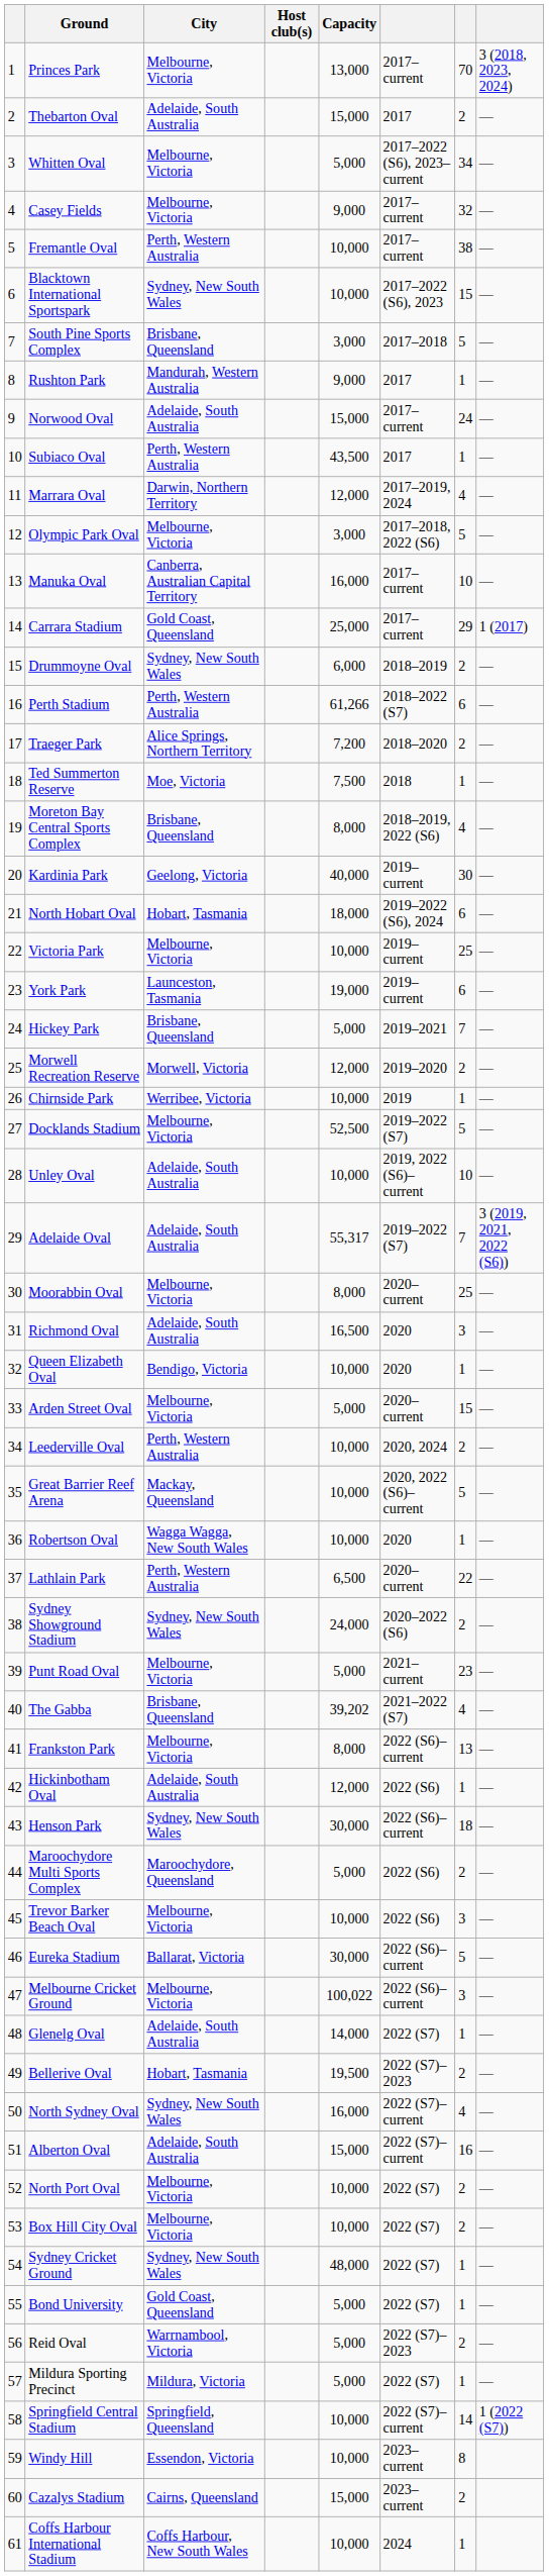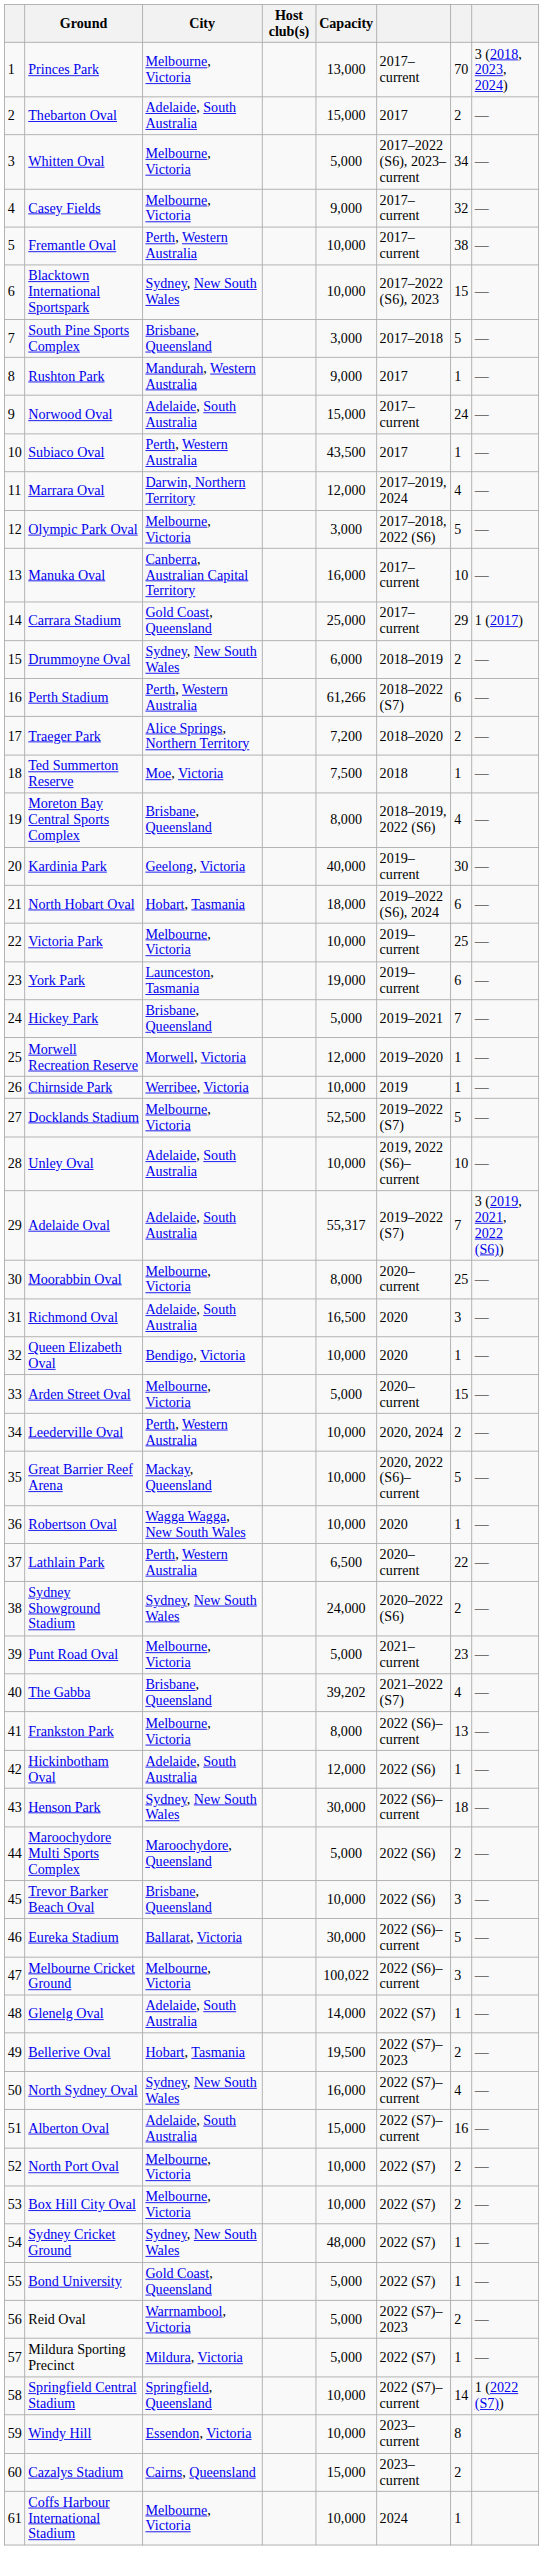 <table class="wikitable sortable" style="text-align:left;">
 <tr>
 <th></th>
 <th>Ground</th>
 <th>City</th>
 <th>Host club(s)</th>
 <th data-sort-type="number">Capacity</th>
 <th></th>
 <th></th>
 <th></th>
 </tr>
 <tr>
 <td>1</td>
 <td><a href='#'>Princes Park</a></td>
 <td><a href='#'>Melbourne</a>, <a href='#'>Victoria</a></td>
 <td><br><br></td>
 <td style="text-align:center;">13,000</td>
 <td>2017–current</td>
 <td>70</td>
 <td>3 (<a href='#'>2018</a>, <a href='#'>2023</a>, <a href='#'>2024</a>)</td>
 </tr>
 <tr>
 <td>2</td>
 <td><a href='#'>Thebarton Oval</a></td>
 <td><a href='#'>Adelaide</a>, <a href='#'>South Australia</a></td>
 <td></td>
 <td style="text-align:center;">15,000</td>
 <td>2017</td>
 <td>2</td>
 <td>—</td>
 </tr>
 <tr>
 <td>3</td>
 <td><a href='#'>Whitten Oval</a></td>
 <td><a href='#'>Melbourne</a>, <a href='#'>Victoria</a></td>
 <td></td>
 <td style="text-align:center;">5,000</td>
 <td>2017–2022 (S6), 2023–current</td>
 <td>34</td>
 <td>—</td>
 </tr>
 <tr>
 <td>4</td>
 <td><a href='#'>Casey Fields</a></td>
 <td><a href='#'>Melbourne</a>, <a href='#'>Victoria</a></td>
 <td></td>
 <td style="text-align:center;">9,000</td>
 <td>2017–current</td>
 <td>32</td>
 <td>—</td>
 </tr>
 <tr>
 <td>5</td>
 <td><a href='#'>Fremantle Oval</a></td>
 <td><a href='#'>Perth</a>, <a href='#'>Western Australia</a></td>
 <td></td>
 <td style="text-align:center;">10,000</td>
 <td>2017–current</td>
 <td>38</td>
 <td>—</td>
 </tr>
 <tr>
 <td>6</td>
 <td><a href='#'>Blacktown International Sportspark</a></td>
 <td><a href='#'>Sydney</a>, <a href='#'>New South Wales</a></td>
 <td></td>
 <td style="text-align:center;">10,000</td>
 <td>2017–2022 (S6), 2023</td>
 <td>15</td>
 <td>—</td>
 </tr>
 <tr>
 <td>7</td>
 <td><a href='#'>South Pine Sports Complex</a></td>
 <td><a href='#'>Brisbane</a>, <a href='#'>Queensland</a></td>
 <td></td>
 <td style="text-align:center;">3,000</td>
 <td>2017–2018</td>
 <td>5</td>
 <td>—</td>
 </tr>
 <tr>
 <td>8</td>
 <td><a href='#'>Rushton Park</a></td>
 <td><a href='#'>Mandurah</a>, <a href='#'>Western Australia</a></td>
 <td></td>
 <td style="text-align:center;">9,000</td>
 <td>2017</td>
 <td>1</td>
 <td>—</td>
 </tr>
 <tr>
 <td>9</td>
 <td><a href='#'>Norwood Oval</a></td>
 <td><a href='#'>Adelaide</a>, <a href='#'>South Australia</a></td>
 <td></td>
 <td style="text-align:center;">15,000</td>
 <td>2017–current</td>
 <td>24</td>
 <td>—</td>
 </tr>
 <tr>
 <td>10</td>
 <td><a href='#'>Subiaco Oval</a></td>
 <td><a href='#'>Perth</a>, <a href='#'>Western Australia</a></td>
 <td></td>
 <td style="text-align:center;">43,500</td>
 <td>2017</td>
 <td>1</td>
 <td>—</td>
 </tr>
 <tr>
 <td>11</td>
 <td><a href='#'>Marrara Oval</a></td>
 <td><a href='#'>Darwin, Northern Territory</a></td>
 <td></td>
 <td style="text-align:center;">12,000</td>
 <td>2017–2019, 2024</td>
 <td>4</td>
 <td>—</td>
 </tr>
 <tr>
 <td>12</td>
 <td><a href='#'>Olympic Park Oval</a></td>
 <td><a href='#'>Melbourne</a>, <a href='#'>Victoria</a></td>
 <td></td>
 <td style="text-align:center;">3,000</td>
 <td>2017–2018, 2022 (S6)</td>
 <td>5</td>
 <td>—</td>
 </tr>
 <tr>
 <td>13</td>
 <td><a href='#'>Manuka Oval</a></td>
 <td><a href='#'>Canberra</a>, <a href='#'>Australian Capital Territory</a></td>
 <td></td>
 <td style="text-align:center;">16,000</td>
 <td>2017–current</td>
 <td>10</td>
 <td>—</td>
 </tr>
 <tr>
 <td>14</td>
 <td><a href='#'>Carrara Stadium</a></td>
 <td><a href='#'>Gold Coast</a>, <a href='#'>Queensland</a></td>
 <td><br></td>
 <td style="text-align:center;">25,000</td>
 <td>2017–current</td>
 <td>29</td>
 <td>1 (<a href='#'>2017</a>)</td>
 </tr>
 <tr>
 <td>15</td>
 <td><a href='#'>Drummoyne Oval</a></td>
 <td><a href='#'>Sydney</a>, <a href='#'>New South Wales</a></td>
 <td></td>
 <td style="text-align:center;">6,000</td>
 <td>2018–2019</td>
 <td>2</td>
 <td>—</td>
 </tr>
 <tr>
 <td>16</td>
 <td><a href='#'>Perth Stadium</a></td>
 <td><a href='#'>Perth</a>, <a href='#'>Western Australia</a></td>
 <td></td>
 <td style="text-align:center;">61,266</td>
 <td>2018–2022 (S7)</td>
 <td>6</td>
 <td>—</td>
 </tr>
 <tr>
 <td>17</td>
 <td><a href='#'>Traeger Park</a></td>
 <td><a href='#'>Alice Springs</a>, <a href='#'>Northern Territory</a></td>
 <td></td>
 <td style="text-align:center;">7,200</td>
 <td>2018–2020</td>
 <td>2</td>
 <td>—</td>
 </tr>
 <tr>
 <td>18</td>
 <td><a href='#'>Ted Summerton Reserve</a></td>
 <td><a href='#'>Moe</a>, <a href='#'>Victoria</a></td>
 <td></td>
 <td style="text-align:center;">7,500</td>
 <td>2018</td>
 <td>1</td>
 <td>—</td>
 </tr>
 <tr>
 <td>19</td>
 <td><a href='#'>Moreton Bay Central Sports Complex</a></td>
 <td><a href='#'>Brisbane</a>, <a href='#'>Queensland</a></td>
 <td></td>
 <td style="text-align:center;">8,000</td>
 <td>2018–2019, 2022 (S6)</td>
 <td>4</td>
 <td>—</td>
 </tr>
 <tr>
 <td>20</td>
 <td><a href='#'>Kardinia Park</a></td>
 <td><a href='#'>Geelong</a>, <a href='#'>Victoria</a></td>
 <td></td>
 <td style="text-align:center;">40,000</td>
 <td>2019–current</td>
 <td>30</td>
 <td>—</td>
 </tr>
 <tr>
 <td>21</td>
 <td><a href='#'>North Hobart Oval</a></td>
 <td><a href='#'>Hobart</a>, <a href='#'>Tasmania</a></td>
 <td></td>
 <td style="text-align:center;">18,000</td>
 <td>2019–2022 (S6), 2024</td>
 <td>6</td>
 <td>—</td>
 </tr>
 <tr>
 <td>22</td>
 <td><a href='#'>Victoria Park</a></td>
 <td><a href='#'>Melbourne</a>, <a href='#'>Victoria</a></td>
 <td></td>
 <td style="text-align:center;">10,000</td>
 <td>2019–current</td>
 <td>25</td>
 <td>—</td>
 </tr>
 <tr>
 <td>23</td>
 <td><a href='#'>York Park</a></td>
 <td><a href='#'>Launceston</a>, <a href='#'>Tasmania</a></td>
 <td></td>
 <td style="text-align:center;">19,000</td>
 <td>2019–current</td>
 <td>6</td>
 <td>—</td>
 </tr>
 <tr>
 <td>24</td>
 <td><a href='#'>Hickey Park</a></td>
 <td><a href='#'>Brisbane</a>, <a href='#'>Queensland</a></td>
 <td></td>
 <td style="text-align:center;">5,000</td>
 <td>2019–2021</td>
 <td>7</td>
 <td>—</td>
 </tr>
 <tr>
 <td>25</td>
 <td><a href='#'>Morwell Recreation Reserve</a></td>
 <td><a href='#'>Morwell</a>, <a href='#'>Victoria</a></td>
 <td></td>
 <td style="text-align:center;">12,000</td>
 <td>2019–2020</td>
-<td>2</td>
+<td>1</td>
 <td>—</td>
 </tr>
 <tr>
 <td>26</td>
 <td><a href='#'>Chirnside Park</a></td>
 <td><a href='#'>Werribee</a>, <a href='#'>Victoria</a></td>
 <td></td>
 <td style="text-align:center;">10,000</td>
 <td>2019</td>
 <td>1</td>
 <td>—</td>
 </tr>
 <tr>
 <td>27</td>
 <td><a href='#'>Docklands Stadium</a></td>
 <td><a href='#'>Melbourne</a>, <a href='#'>Victoria</a></td>
 <td><br><br></td>
 <td style="text-align:center;">52,500</td>
 <td>2019–2022 (S7)</td>
 <td>5</td>
 <td>—</td>
 </tr>
 <tr>
 <td>28</td>
 <td><a href='#'>Unley Oval</a></td>
 <td><a href='#'>Adelaide</a>, <a href='#'>South Australia</a></td>
 <td></td>
 <td style="text-align:center;">10,000</td>
 <td>2019, 2022 (S6)–current</td>
 <td>10</td>
 <td>—</td>
 </tr>
 <tr>
 <td>29</td>
 <td><a href='#'>Adelaide Oval</a></td>
 <td><a href='#'>Adelaide</a>, <a href='#'>South Australia</a></td>
 <td></td>
 <td style="text-align:center;">55,317</td>
 <td>2019–2022 (S7)</td>
 <td>7</td>
 <td>3 (<a href='#'>2019</a>, <a href='#'>2021</a>, <a href='#'>2022 (S6)</a>)</td>
 </tr>
 <tr>
 <td>30</td>
 <td><a href='#'>Moorabbin Oval</a></td>
 <td><a href='#'>Melbourne</a>, <a href='#'>Victoria</a></td>
 <td></td>
 <td style="text-align:center;">8,000</td>
 <td>2020–current</td>
 <td>25</td>
 <td>—</td>
 </tr>
 <tr>
 <td>31</td>
 <td><a href='#'>Richmond Oval</a></td>
 <td><a href='#'>Adelaide</a>, <a href='#'>South Australia</a></td>
 <td></td>
 <td style="text-align:center;">16,500</td>
 <td>2020</td>
 <td>3</td>
 <td>—</td>
 </tr>
 <tr>
 <td>32</td>
 <td><a href='#'>Queen Elizabeth Oval</a></td>
 <td><a href='#'>Bendigo</a>, <a href='#'>Victoria</a></td>
 <td></td>
 <td style="text-align:center;">10,000</td>
 <td>2020</td>
 <td>1</td>
 <td>—</td>
 </tr>
 <tr>
 <td>33</td>
 <td><a href='#'>Arden Street Oval</a></td>
 <td><a href='#'>Melbourne</a>, <a href='#'>Victoria</a></td>
 <td></td>
 <td style="text-align:center;">5,000</td>
 <td>2020–current</td>
 <td>15</td>
 <td>—</td>
 </tr>
 <tr>
 <td>34</td>
 <td><a href='#'>Leederville Oval</a></td>
 <td><a href='#'>Perth</a>, <a href='#'>Western Australia</a></td>
 <td></td>
 <td style="text-align:center;">10,000</td>
 <td>2020, 2024</td>
 <td>2</td>
 <td>—</td>
 </tr>
 <tr>
 <td>35</td>
 <td><a href='#'>Great Barrier Reef Arena</a></td>
 <td><a href='#'>Mackay</a>, <a href='#'>Queensland</a></td>
 <td></td>
 <td style="text-align:center;">10,000</td>
 <td>2020, 2022 (S6)–current</td>
 <td>5</td>
 <td>—</td>
 </tr>
 <tr>
 <td>36</td>
 <td><a href='#'>Robertson Oval</a></td>
 <td><a href='#'>Wagga Wagga</a>, <a href='#'>New South Wales</a></td>
 <td></td>
 <td style="text-align:center;">10,000</td>
 <td>2020</td>
 <td>1</td>
 <td>—</td>
 </tr>
 <tr>
 <td>37</td>
 <td><a href='#'>Lathlain Park</a></td>
 <td><a href='#'>Perth</a>, <a href='#'>Western Australia</a></td>
 <td></td>
 <td style="text-align:center;">6,500</td>
 <td>2020–current</td>
 <td>22</td>
 <td>—</td>
 </tr>
 <tr>
 <td>38</td>
 <td><a href='#'>Sydney Showground Stadium</a></td>
 <td><a href='#'>Sydney</a>, <a href='#'>New South Wales</a></td>
 <td></td>
 <td style="text-align:center;">24,000</td>
 <td>2020–2022 (S6)</td>
 <td>2</td>
 <td>—</td>
 </tr>
 <tr>
 <td>39</td>
 <td><a href='#'>Punt Road Oval</a></td>
 <td><a href='#'>Melbourne</a>, <a href='#'>Victoria</a></td>
 <td></td>
 <td style="text-align:center;">5,000</td>
 <td>2021–current</td>
 <td>23</td>
 <td>—</td>
 </tr>
 <tr>
 <td>40</td>
 <td><a href='#'>The Gabba</a></td>
 <td><a href='#'>Brisbane</a>, <a href='#'>Queensland</a></td>
 <td></td>
 <td style="text-align:center;">39,202</td>
 <td>2021–2022 (S7)</td>
 <td>4</td>
 <td>—</td>
 </tr>
 <tr>
 <td>41</td>
 <td><a href='#'>Frankston Park</a></td>
 <td><a href='#'>Melbourne</a>, <a href='#'>Victoria</a></td>
 <td><br></td>
 <td style="text-align:center;">8,000</td>
 <td>2022 (S6)–current</td>
 <td>13</td>
 <td>—</td>
 </tr>
 <tr>
 <td>42</td>
 <td><a href='#'>Hickinbotham Oval</a></td>
 <td><a href='#'>Adelaide</a>, <a href='#'>South Australia</a></td>
 <td></td>
 <td style="text-align:center;">12,000</td>
 <td>2022 (S6)</td>
 <td>1</td>
 <td>—</td>
 </tr>
 <tr>
 <td>43</td>
 <td><a href='#'>Henson Park</a></td>
 <td><a href='#'>Sydney</a>, <a href='#'>New South Wales</a></td>
 <td><br></td>
 <td style="text-align:center;">30,000</td>
 <td>2022 (S6)–current</td>
 <td>18</td>
 <td>—</td>
 </tr>
 <tr>
 <td>44</td>
 <td><a href='#'>Maroochydore Multi Sports Complex</a></td>
 <td><a href='#'>Maroochydore</a>, <a href='#'>Queensland</a></td>
 <td></td>
 <td style="text-align:center;">5,000</td>
 <td>2022 (S6)</td>
 <td>2</td>
 <td>—</td>
 </tr>
 <tr>
 <td>45</td>
 <td><a href='#'>Trevor Barker Beach Oval</a></td>
-<td><a href='#'>Melbourne</a>, <a href='#'>Victoria</a></td>
+<td><a href='#'>Brisbane</a>, <a href='#'>Queensland</a></td>
 <td></td>
 <td style="text-align:center;">10,000</td>
 <td>2022 (S6)</td>
 <td>3</td>
 <td>—</td>
 </tr>
 <tr>
 <td>46</td>
 <td><a href='#'>Eureka Stadium</a></td>
 <td><a href='#'>Ballarat</a>, <a href='#'>Victoria</a></td>
 <td></td>
 <td style="text-align:center;">30,000</td>
 <td>2022 (S6)–current</td>
 <td>5</td>
 <td>—</td>
 </tr>
 <tr>
 <td>47</td>
 <td><a href='#'>Melbourne Cricket Ground</a></td>
 <td><a href='#'>Melbourne</a>, <a href='#'>Victoria</a></td>
 <td></td>
 <td style="text-align:center;">100,022</td>
 <td>2022 (S6)–current</td>
 <td>3</td>
 <td>—</td>
 </tr>
 <tr>
 <td>48</td>
 <td><a href='#'>Glenelg Oval</a></td>
 <td><a href='#'>Adelaide</a>, <a href='#'>South Australia</a></td>
 <td></td>
 <td style="text-align:center;">14,000</td>
 <td>2022 (S7)</td>
 <td>1</td>
 <td>—</td>
 </tr>
 <tr>
 <td>49</td>
 <td><a href='#'>Bellerive Oval</a></td>
 <td><a href='#'>Hobart</a>, <a href='#'>Tasmania</a></td>
 <td></td>
 <td style="text-align:center;">19,500</td>
 <td>2022 (S7)–2023</td>
 <td>2</td>
 <td>—</td>
 </tr>
 <tr>
 <td>50</td>
 <td><a href='#'>North Sydney Oval</a></td>
 <td><a href='#'>Sydney</a>, <a href='#'>New South Wales</a></td>
 <td></td>
 <td style="text-align:center;">16,000</td>
 <td>2022 (S7)–current</td>
 <td>4</td>
 <td>—</td>
 </tr>
 <tr>
 <td>51</td>
 <td><a href='#'>Alberton Oval</a></td>
 <td><a href='#'>Adelaide</a>, <a href='#'>South Australia</a></td>
 <td></td>
 <td style="text-align:center;">15,000</td>
 <td>2022 (S7)–current</td>
 <td>16</td>
 <td>—</td>
 </tr>
 <tr>
 <td>52</td>
 <td><a href='#'>North Port Oval</a></td>
 <td><a href='#'>Melbourne</a>, <a href='#'>Victoria</a></td>
 <td><br></td>
 <td style="text-align:center;">10,000</td>
 <td>2022 (S7)</td>
 <td>2</td>
 <td>—</td>
 </tr>
 <tr>
 <td>53</td>
 <td><a href='#'>Box Hill City Oval</a></td>
 <td><a href='#'>Melbourne</a>, <a href='#'>Victoria</a></td>
 <td></td>
 <td style="text-align:center;">10,000</td>
 <td>2022 (S7)</td>
 <td>2</td>
 <td>—</td>
 </tr>
 <tr>
 <td>54</td>
 <td><a href='#'>Sydney Cricket Ground</a></td>
 <td><a href='#'>Sydney</a>, <a href='#'>New South Wales</a></td>
 <td></td>
 <td style="text-align:center;">48,000</td>
 <td>2022 (S7)</td>
 <td>1</td>
 <td>—</td>
 </tr>
 <tr>
 <td>55</td>
 <td><a href='#'>Bond University</a></td>
 <td><a href='#'>Gold Coast</a>, <a href='#'>Queensland</a></td>
 <td></td>
 <td style="text-align:center;">5,000</td>
 <td>2022 (S7)</td>
 <td>1</td>
 <td>—</td>
 </tr>
 <tr>
 <td>56</td>
 <td>Reid Oval</td>
 <td><a href='#'>Warrnambool</a>, <a href='#'>Victoria</a></td>
 <td></td>
 <td style="text-align:center;">5,000</td>
 <td>2022 (S7)–2023</td>
 <td>2</td>
 <td>—</td>
 </tr>
 <tr>
 <td>57</td>
 <td>Mildura Sporting Precinct</td>
 <td><a href='#'>Mildura</a>, <a href='#'>Victoria</a></td>
 <td></td>
 <td style="text-align:center;">5,000</td>
 <td>2022 (S7)</td>
 <td>1</td>
 <td>—</td>
 </tr>
 <tr>
 <td>58</td>
 <td><a href='#'>Springfield Central Stadium</a></td>
 <td><a href='#'>Springfield</a>, <a href='#'>Queensland</a></td>
 <td></td>
 <td style="text-align:center;">10,000</td>
 <td>2022 (S7)–current</td>
 <td>14</td>
 <td>1 (<a href='#'>2022 (S7)</a>)</td>
 </tr>
 <tr>
 <td>59</td>
 <td><a href='#'>Windy Hill</a></td>
 <td><a href='#'>Essendon</a>, <a href='#'>Victoria</a></td>
 <td></td>
 <td style="text-align:center;">10,000</td>
 <td>2023–current</td>
 <td>8</td>
 <td></td>
 </tr>
 <tr>
 <td>60</td>
 <td><a href='#'>Cazalys Stadium</a></td>
 <td><a href='#'>Cairns</a>, <a href='#'>Queensland</a></td>
 <td></td>
 <td style="text-align:center;">15,000</td>
 <td>2023–current</td>
 <td>2</td>
 <td></td>
 </tr>
 <tr>
 <td>61</td>
 <td><a href='#'>Coffs Harbour International Stadium</a></td>
-<td><a href='#'>Coffs Harbour</a>, <a href='#'>New South Wales</a></td>
+<td><a href='#'>Melbourne</a>, <a href='#'>Victoria</a></td>
 <td></td>
 <td style="text-align:center;">10,000</td>
 <td>2024</td>
 <td>1</td>
 <td></td>
 </tr>
 </table>
